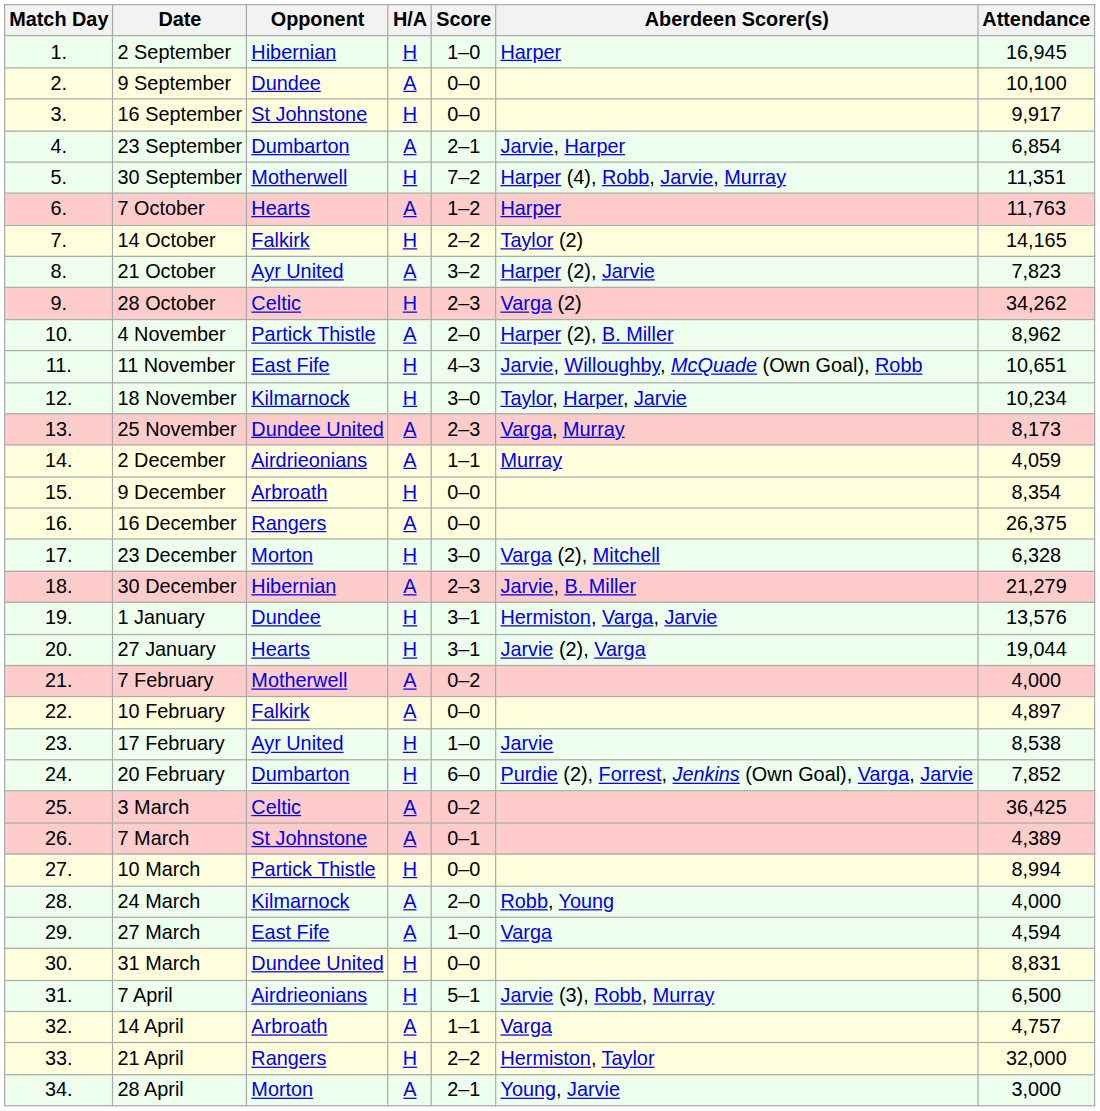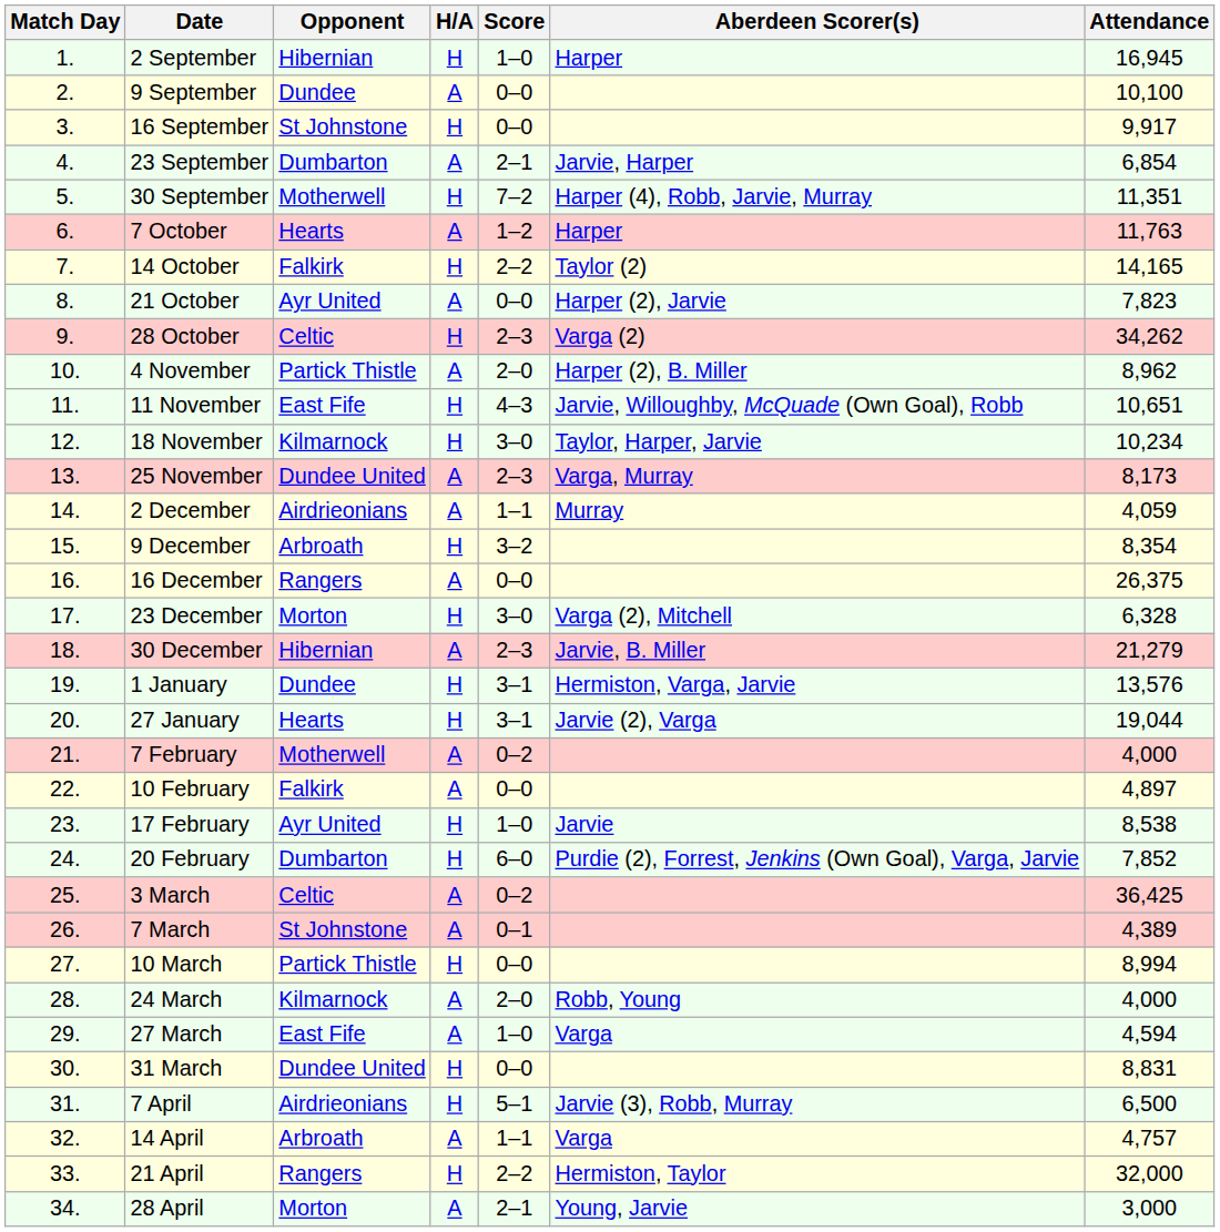 <table class="wikitable" style="text-align:center">
 <tr>
 <th>Match Day</th>
 <th>Date</th>
 <th>Opponent</th>
 <th>H/A</th>
 <th>Score</th>
 <th>Aberdeen Scorer(s)</th>
 <th>Attendance</th>
 </tr>
 <tr bgcolor=#EEFFEE>
 <td>1.</td>
 <td align=left>2 September</td>
 <td align=left><a href='#'>Hibernian</a></td>
 <td><a href='#'>H</a></td>
 <td>1–0</td>
 <td align=left><a href='#'>Harper</a></td>
 <td>16,945</td>
 </tr>
 <tr bgcolor=#FFFFDD>
 <td>2.</td>
 <td align=left>9 September</td>
 <td align=left><a href='#'>Dundee</a></td>
 <td><a href='#'>A</a></td>
 <td>0–0</td>
 <td align=left></td>
 <td>10,100</td>
 </tr>
 <tr bgcolor=#FFFFDD>
 <td>3.</td>
 <td align=left>16 September</td>
 <td align=left><a href='#'>St Johnstone</a></td>
 <td><a href='#'>H</a></td>
 <td>0–0</td>
 <td align=left></td>
 <td>9,917</td>
 </tr>
 <tr bgcolor=#EEFFEE>
 <td>4.</td>
 <td align=left>23 September</td>
 <td align=left><a href='#'>Dumbarton</a></td>
 <td><a href='#'>A</a></td>
 <td>2–1</td>
 <td align=left><a href='#'>Jarvie</a>, <a href='#'>Harper</a></td>
 <td>6,854</td>
 </tr>
 <tr bgcolor=#EEFFEE>
 <td>5.</td>
 <td align=left>30 September</td>
 <td align=left><a href='#'>Motherwell</a></td>
 <td><a href='#'>H</a></td>
 <td>7–2</td>
 <td align=left><a href='#'>Harper</a> (4), <a href='#'>Robb</a>, <a href='#'>Jarvie</a>, <a href='#'>Murray</a></td>
 <td>11,351</td>
 </tr>
 <tr bgcolor=#FFCCCC>
 <td>6.</td>
 <td align=left>7 October</td>
 <td align=left><a href='#'>Hearts</a></td>
 <td><a href='#'>A</a></td>
 <td>1–2</td>
 <td align=left><a href='#'>Harper</a></td>
 <td>11,763</td>
 </tr>
 <tr bgcolor=#FFFFDD>
 <td>7.</td>
 <td align=left>14 October</td>
 <td align=left><a href='#'>Falkirk</a></td>
 <td><a href='#'>H</a></td>
 <td>2–2</td>
 <td align=left><a href='#'>Taylor</a> (2)</td>
 <td>14,165</td>
 </tr>
 <tr bgcolor=#EEFFEE>
 <td>8.</td>
 <td align=left>21 October</td>
 <td align=left><a href='#'>Ayr United</a></td>
 <td><a href='#'>A</a></td>
-<td>3–2</td>
+<td>0–0</td>
 <td align=left><a href='#'>Harper</a> (2), <a href='#'>Jarvie</a></td>
 <td>7,823</td>
 </tr>
 <tr bgcolor=#FFCCCC>
 <td>9.</td>
 <td align=left>28 October</td>
 <td align=left><a href='#'>Celtic</a></td>
 <td><a href='#'>H</a></td>
 <td>2–3</td>
 <td align=left><a href='#'>Varga</a> (2)</td>
 <td>34,262</td>
 </tr>
 <tr bgcolor=#EEFFEE>
 <td>10.</td>
 <td align=left>4 November</td>
 <td align=left><a href='#'>Partick Thistle</a></td>
 <td><a href='#'>A</a></td>
 <td>2–0</td>
 <td align=left><a href='#'>Harper</a> (2), <a href='#'>B. Miller</a></td>
 <td>8,962</td>
 </tr>
 <tr bgcolor=#EEFFEE>
 <td>11.</td>
 <td align=left>11 November</td>
 <td align=left><a href='#'>East Fife</a></td>
 <td><a href='#'>H</a></td>
 <td>4–3</td>
 <td align=left><a href='#'>Jarvie</a>, <a href='#'>Willoughby</a>, <em><a href='#'>McQuade</a></em> (Own Goal), <a href='#'>Robb</a></td>
 <td>10,651</td>
 </tr>
 <tr bgcolor=#EEFFEE>
 <td>12.</td>
 <td align=left>18 November</td>
 <td align=left><a href='#'>Kilmarnock</a></td>
 <td><a href='#'>H</a></td>
 <td>3–0</td>
 <td align=left><a href='#'>Taylor</a>, <a href='#'>Harper</a>, <a href='#'>Jarvie</a></td>
 <td>10,234</td>
 </tr>
 <tr bgcolor=#FFCCCC>
 <td>13.</td>
 <td align=left>25 November</td>
 <td align=left><a href='#'>Dundee United</a></td>
 <td><a href='#'>A</a></td>
 <td>2–3</td>
 <td align=left><a href='#'>Varga</a>, <a href='#'>Murray</a></td>
 <td>8,173</td>
 </tr>
 <tr bgcolor=#FFFFDD>
 <td>14.</td>
 <td align=left>2 December</td>
 <td align=left><a href='#'>Airdrieonians</a></td>
 <td><a href='#'>A</a></td>
 <td>1–1</td>
 <td align=left><a href='#'>Murray</a></td>
 <td>4,059</td>
 </tr>
 <tr bgcolor=#FFFFDD>
 <td>15.</td>
 <td align=left>9 December</td>
 <td align=left><a href='#'>Arbroath</a></td>
 <td><a href='#'>H</a></td>
-<td>0–0</td>
+<td>3–2</td>
 <td align=left></td>
 <td>8,354</td>
 </tr>
 <tr bgcolor=#FFFFDD>
 <td>16.</td>
 <td align=left>16 December</td>
 <td align=left><a href='#'>Rangers</a></td>
 <td><a href='#'>A</a></td>
 <td>0–0</td>
 <td align=left></td>
 <td>26,375</td>
 </tr>
 <tr bgcolor=#EEFFEE>
 <td>17.</td>
 <td align=left>23 December</td>
 <td align=left><a href='#'>Morton</a></td>
 <td><a href='#'>H</a></td>
 <td>3–0</td>
 <td align=left><a href='#'>Varga</a> (2), <a href='#'>Mitchell</a></td>
 <td>6,328</td>
 </tr>
 <tr bgcolor=#FFCCCC>
 <td>18.</td>
 <td align=left>30 December</td>
 <td align=left><a href='#'>Hibernian</a></td>
 <td><a href='#'>A</a></td>
 <td>2–3</td>
 <td align=left><a href='#'>Jarvie</a>, <a href='#'>B. Miller</a></td>
 <td>21,279</td>
 </tr>
 <tr bgcolor=#EEFFEE>
 <td>19.</td>
 <td align=left>1 January</td>
 <td align=left><a href='#'>Dundee</a></td>
 <td><a href='#'>H</a></td>
 <td>3–1</td>
 <td align=left><a href='#'>Hermiston</a>, <a href='#'>Varga</a>, <a href='#'>Jarvie</a></td>
 <td>13,576</td>
 </tr>
 <tr bgcolor=#EEFFEE>
 <td>20.</td>
 <td align=left>27 January</td>
 <td align=left><a href='#'>Hearts</a></td>
 <td><a href='#'>H</a></td>
 <td>3–1</td>
 <td align=left><a href='#'>Jarvie</a> (2), <a href='#'>Varga</a></td>
 <td>19,044</td>
 </tr>
 <tr bgcolor=#FFCCCC>
 <td>21.</td>
 <td align=left>7 February</td>
 <td align=left><a href='#'>Motherwell</a></td>
 <td><a href='#'>A</a></td>
 <td>0–2</td>
 <td align=left></td>
 <td>4,000</td>
 </tr>
 <tr bgcolor=#FFFFDD>
 <td>22.</td>
 <td align=left>10 February</td>
 <td align=left><a href='#'>Falkirk</a></td>
 <td><a href='#'>A</a></td>
 <td>0–0</td>
 <td align=left></td>
 <td>4,897</td>
 </tr>
 <tr bgcolor=#EEFFEE>
 <td>23.</td>
 <td align=left>17 February</td>
 <td align=left><a href='#'>Ayr United</a></td>
 <td><a href='#'>H</a></td>
 <td>1–0</td>
 <td align=left><a href='#'>Jarvie</a></td>
 <td>8,538</td>
 </tr>
 <tr bgcolor=#EEFFEE>
 <td>24.</td>
 <td align=left>20 February</td>
 <td align=left><a href='#'>Dumbarton</a></td>
 <td><a href='#'>H</a></td>
 <td>6–0</td>
 <td align=left><a href='#'>Purdie</a> (2), <a href='#'>Forrest</a>, <em><a href='#'>Jenkins</a></em> (Own Goal), <a href='#'>Varga</a>, <a href='#'>Jarvie</a></td>
 <td>7,852</td>
 </tr>
 <tr bgcolor=#FFCCCC>
 <td>25.</td>
 <td align=left>3 March</td>
 <td align=left><a href='#'>Celtic</a></td>
 <td><a href='#'>A</a></td>
 <td>0–2</td>
 <td align=left></td>
 <td>36,425</td>
 </tr>
 <tr bgcolor=#FFCCCC>
 <td>26.</td>
 <td align=left>7 March</td>
 <td align=left><a href='#'>St Johnstone</a></td>
 <td><a href='#'>A</a></td>
 <td>0–1</td>
 <td align=left></td>
 <td>4,389</td>
 </tr>
 <tr bgcolor=#FFFFDD>
 <td>27.</td>
 <td align=left>10 March</td>
 <td align=left><a href='#'>Partick Thistle</a></td>
 <td><a href='#'>H</a></td>
 <td>0–0</td>
 <td align=left></td>
 <td>8,994</td>
 </tr>
 <tr bgcolor=#EEFFEE>
 <td>28.</td>
 <td align=left>24 March</td>
 <td align=left><a href='#'>Kilmarnock</a></td>
 <td><a href='#'>A</a></td>
 <td>2–0</td>
 <td align=left><a href='#'>Robb</a>, <a href='#'>Young</a></td>
 <td>4,000</td>
 </tr>
 <tr bgcolor=#EEFFEE>
 <td>29.</td>
 <td align=left>27 March</td>
 <td align=left><a href='#'>East Fife</a></td>
 <td><a href='#'>A</a></td>
 <td>1–0</td>
 <td align=left><a href='#'>Varga</a></td>
 <td>4,594</td>
 </tr>
 <tr bgcolor=#FFFFDD>
 <td>30.</td>
 <td align=left>31 March</td>
 <td align=left><a href='#'>Dundee United</a></td>
 <td><a href='#'>H</a></td>
 <td>0–0</td>
 <td align=left></td>
 <td>8,831</td>
 </tr>
 <tr bgcolor=#EEFFEE>
 <td>31.</td>
 <td align=left>7 April</td>
 <td align=left><a href='#'>Airdrieonians</a></td>
 <td><a href='#'>H</a></td>
 <td>5–1</td>
 <td align=left><a href='#'>Jarvie</a> (3), <a href='#'>Robb</a>, <a href='#'>Murray</a></td>
 <td>6,500</td>
 </tr>
 <tr bgcolor=#FFFFDD>
 <td>32.</td>
 <td align=left>14 April</td>
 <td align=left><a href='#'>Arbroath</a></td>
 <td><a href='#'>A</a></td>
 <td>1–1</td>
 <td align=left><a href='#'>Varga</a></td>
 <td>4,757</td>
 </tr>
 <tr bgcolor=#FFFFDD>
 <td>33.</td>
 <td align=left>21 April</td>
 <td align=left><a href='#'>Rangers</a></td>
 <td><a href='#'>H</a></td>
 <td>2–2</td>
 <td align=left><a href='#'>Hermiston</a>, <a href='#'>Taylor</a></td>
 <td>32,000</td>
 </tr>
 <tr bgcolor=#EEFFEE>
 <td>34.</td>
 <td align=left>28 April</td>
 <td align=left><a href='#'>Morton</a></td>
 <td><a href='#'>A</a></td>
 <td>2–1</td>
 <td align=left><a href='#'>Young</a>, <a href='#'>Jarvie</a></td>
 <td>3,000</td>
 </tr>
 </table>
